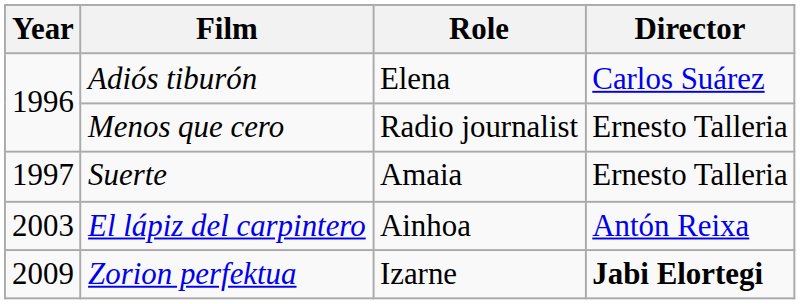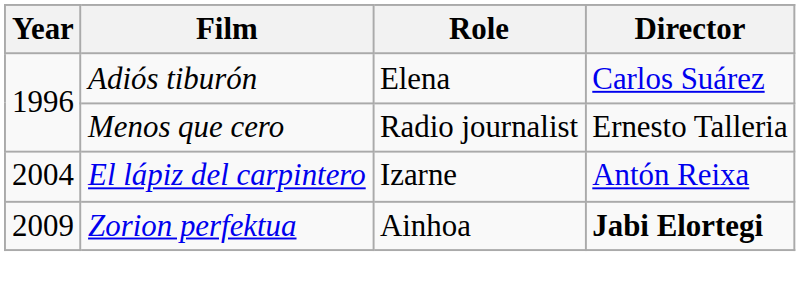 <table class="wikitable sortable">
 <tr>
 <th>Year</th>
 <th>Film</th>
 <th>Role</th>
 <th>Director</th>
 </tr>
 <tr>
 <td rowspan=2>1996</td>
 <td><em>Adiós tiburón</em></td>
 <td>Elena</td>
 <td><a href='#'>Carlos Suárez</a></td>
 </tr>
 <tr>
 <td><em>Menos que cero</em></td>
 <td>Radio journalist</td>
 <td>Ernesto Talleria</td>
 </tr>
 <tr>
-<td>1997</td>
-<td><em>Suerte</em></td>
-<td>Amaia</td>
-<td>Ernesto Talleria</td>
-</tr>
-<tr>
-<td>2003</td>
+<td>2004</td>
 <td><em><a href='#'>El lápiz del carpintero</a></em></td>
-<td>Ainhoa</td>
+<td>Izarne</td>
 <td><a href='#'>Antón Reixa</a></td>
 </tr>
 <tr>
 <td>2009</td>
 <td><em><a href='#'>Zorion perfektua</a></em></td>
-<td>Izarne</td>
+<td>Ainhoa</td>
 <td><strong>Jabi Elortegi</strong></td>
 </tr>
 </table>
